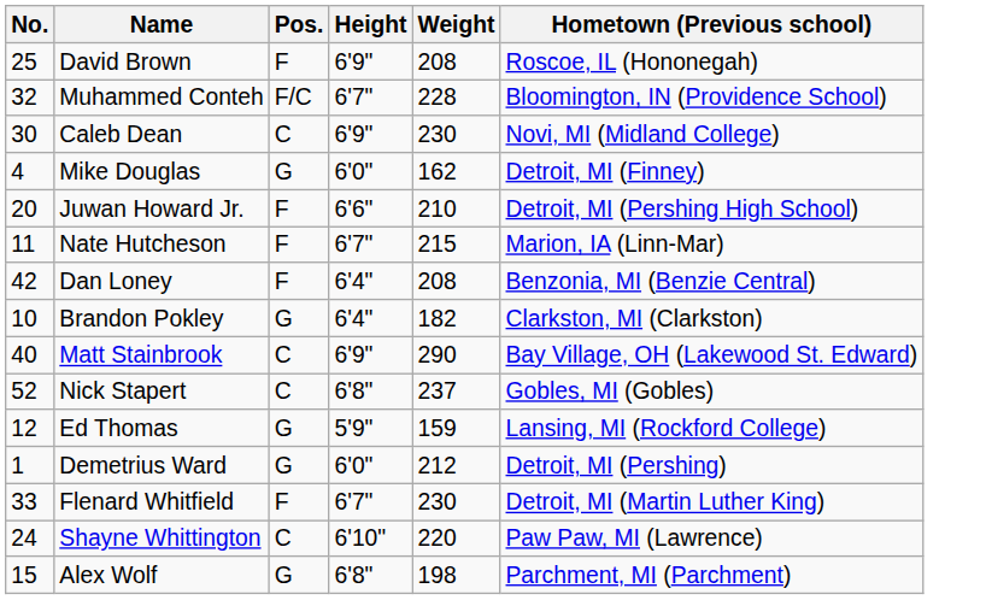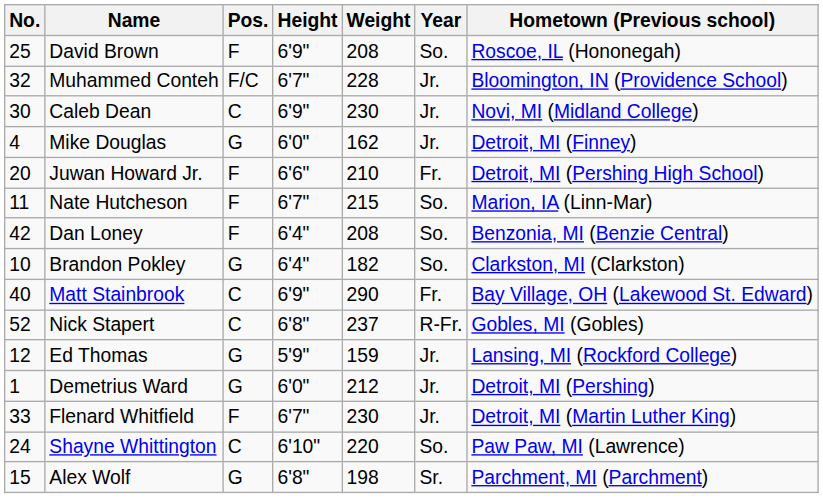 <table class="wikitable" style="font-size: 90%;">
 <tr>
 <th>No.</th>
 <th>Name</th>
 <th>Pos.</th>
 <th>Height</th>
 <th>Weight</th>
+<th>Year</th>
 <th>Hometown (Previous school)</th>
 </tr>
 <tr>
 <td>25</td>
 <td>David Brown</td>
 <td>F</td>
 <td>6'9"</td>
 <td>208</td>
+<td>So.</td>
 <td><a href='#'>Roscoe, IL</a> (Hononegah)</td>
 </tr>
 <tr>
 <td>32</td>
 <td>Muhammed Conteh</td>
 <td>F/C</td>
 <td>6'7"</td>
 <td>228</td>
+<td>Jr.</td>
 <td><a href='#'>Bloomington, IN</a> (<a href='#'>Providence School</a>)</td>
 </tr>
 <tr>
 <td>30</td>
 <td>Caleb Dean</td>
 <td>C</td>
 <td>6'9"</td>
 <td>230</td>
+<td>Jr.</td>
 <td><a href='#'>Novi, MI</a> (<a href='#'>Midland College</a>)</td>
 </tr>
 <tr>
 <td>4</td>
 <td>Mike Douglas</td>
 <td>G</td>
 <td>6'0"</td>
 <td>162</td>
+<td>Jr.</td>
 <td><a href='#'>Detroit, MI</a> (<a href='#'>Finney</a>)</td>
 </tr>
 <tr>
 <td>20</td>
 <td>Juwan Howard Jr.</td>
 <td>F</td>
 <td>6'6"</td>
 <td>210</td>
+<td>Fr.</td>
 <td><a href='#'>Detroit, MI</a> (<a href='#'>Pershing High School</a>)</td>
 </tr>
 <tr>
 <td>11</td>
 <td>Nate Hutcheson</td>
 <td>F</td>
 <td>6'7"</td>
 <td>215</td>
+<td>So.</td>
 <td><a href='#'>Marion, IA</a> (Linn-Mar)</td>
 </tr>
 <tr>
 <td>42</td>
 <td>Dan Loney</td>
 <td>F</td>
 <td>6'4"</td>
 <td>208</td>
+<td>So.</td>
 <td><a href='#'>Benzonia, MI</a> (<a href='#'>Benzie Central</a>)</td>
 </tr>
 <tr>
 <td>10</td>
 <td>Brandon Pokley</td>
 <td>G</td>
 <td>6'4"</td>
 <td>182</td>
+<td>So.</td>
 <td><a href='#'>Clarkston, MI</a> (Clarkston)</td>
 </tr>
 <tr>
 <td>40</td>
 <td><a href='#'>Matt Stainbrook</a></td>
 <td>C</td>
 <td>6'9"</td>
 <td>290</td>
+<td>Fr.</td>
 <td><a href='#'>Bay Village, OH</a> (<a href='#'>Lakewood St. Edward</a>)</td>
 </tr>
 <tr>
 <td>52</td>
 <td>Nick Stapert</td>
 <td>C</td>
 <td>6'8"</td>
 <td>237</td>
+<td>R-Fr.</td>
 <td><a href='#'>Gobles, MI</a> (Gobles)</td>
 </tr>
 <tr>
 <td>12</td>
 <td>Ed Thomas</td>
 <td>G</td>
 <td>5'9"</td>
 <td>159</td>
+<td>Jr.</td>
 <td><a href='#'>Lansing, MI</a> (<a href='#'>Rockford College</a>)</td>
 </tr>
 <tr>
 <td>1</td>
 <td>Demetrius Ward</td>
 <td>G</td>
 <td>6'0"</td>
 <td>212</td>
+<td>Jr.</td>
 <td><a href='#'>Detroit, MI</a> (<a href='#'>Pershing</a>)</td>
 </tr>
 <tr>
 <td>33</td>
 <td>Flenard Whitfield</td>
 <td>F</td>
 <td>6'7"</td>
 <td>230</td>
+<td>Jr.</td>
 <td><a href='#'>Detroit, MI</a> (<a href='#'>Martin Luther King</a>)</td>
 </tr>
 <tr>
 <td>24</td>
 <td><a href='#'>Shayne Whittington</a></td>
 <td>C</td>
 <td>6'10"</td>
 <td>220</td>
+<td>So.</td>
 <td><a href='#'>Paw Paw, MI</a> (Lawrence)</td>
 </tr>
 <tr>
 <td>15</td>
 <td>Alex Wolf</td>
 <td>G</td>
 <td>6'8"</td>
 <td>198</td>
+<td>Sr.</td>
 <td><a href='#'>Parchment, MI</a> (<a href='#'>Parchment</a>)</td>
 </tr>
 </table>
